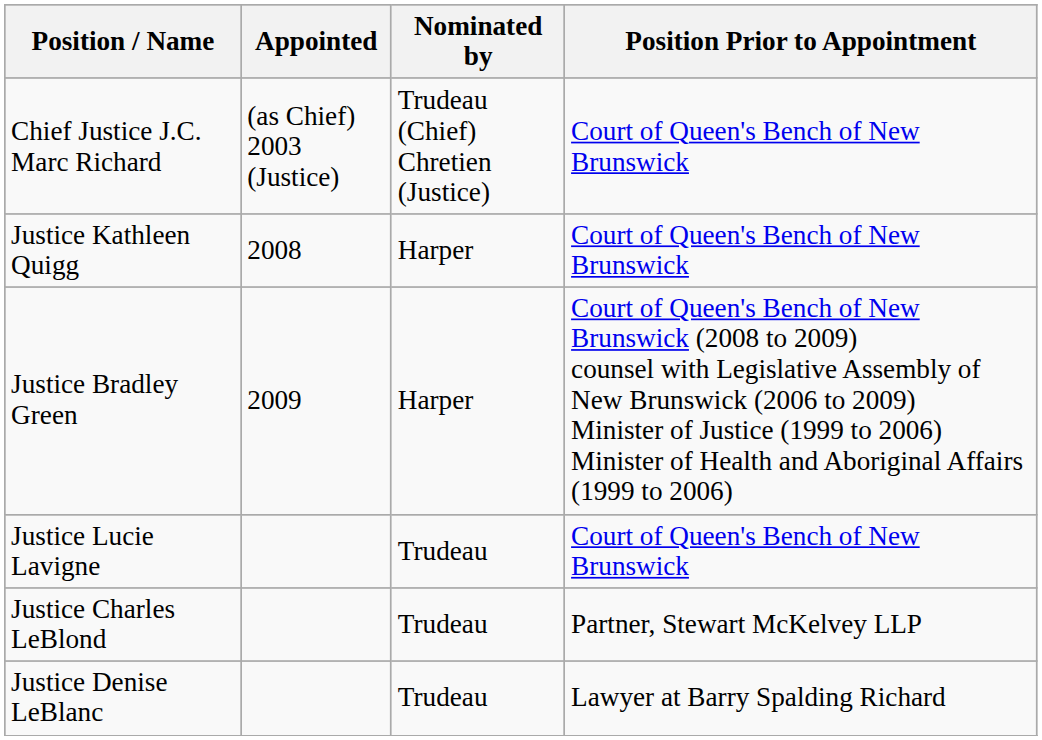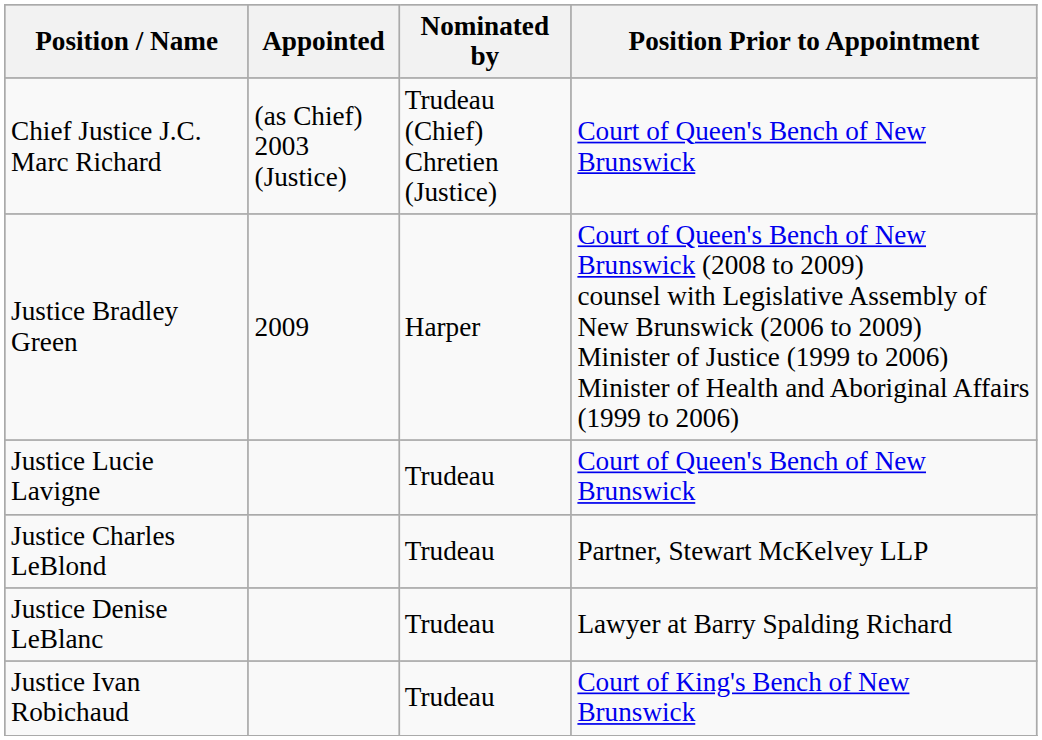 <table class="wikitable sortable">
 <tr>
 <th>Position / Name</th>
 <th>Appointed</th>
 <th>Nominated by</th>
 <th>Position Prior to Appointment</th>
 </tr>
 <tr>
 <td>Chief Justice J.C. Marc Richard</td>
 <td> (as Chief) <br> 2003 (Justice)</td>
 <td>Trudeau (Chief) <br>Chretien (Justice)</td>
-<td><a href='#'>Court of Queen's Bench of New Brunswick</a></td>
-</tr>
-<tr>
-<td>Justice Kathleen Quigg</td>
-<td>2008</td>
-<td>Harper</td>
 <td><a href='#'>Court of Queen's Bench of New Brunswick</a></td>
 </tr>
 <tr>
 <td>Justice Bradley Green</td>
 <td>2009</td>
 <td>Harper</td>
 <td><a href='#'>Court of Queen's Bench of New Brunswick</a> (2008 to 2009)<br>counsel with Legislative Assembly of New Brunswick (2006 to 2009)<br> Minister of Justice (1999 to 2006)<br> Minister of Health and Aboriginal Affairs (1999 to 2006)</td>
 </tr>
 <tr>
 <td>Justice Lucie Lavigne</td>
 <td></td>
 <td>Trudeau</td>
 <td><a href='#'>Court of Queen's Bench of New Brunswick</a></td>
 </tr>
 <tr>
 <td>Justice Charles LeBlond</td>
 <td></td>
 <td>Trudeau</td>
 <td>Partner, Stewart McKelvey LLP</td>
 </tr>
 <tr>
 <td>Justice Denise LeBlanc</td>
 <td></td>
 <td>Trudeau</td>
 <td>Lawyer at Barry Spalding Richard</td>
 </tr>
 <tr>
+<td>Justice Ivan Robichaud</td>
+<td></td>
+<td>Trudeau</td>
+<td><a href='#'>Court of King's Bench of New Brunswick</a></td>
+</tr>
+<tr>
 </tr>
 </table>
